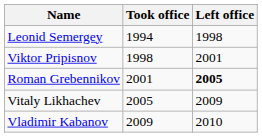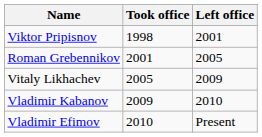 <table class="wikitable">
 <tr>
 <th>Name</th>
 <th>Took office</th>
 <th>Left office</th>
-</tr>
-<tr>
-<td><a href='#'>Leonid Semergey</a></td>
-<td>1994</td>
-<td>1998</td>
 </tr>
 <tr>
 <td><a href='#'>Viktor Pripisnov</a></td>
 <td>1998</td>
 <td>2001</td>
 </tr>
 <tr>
 <td><a href='#'>Roman Grebennikov</a></td>
 <td>2001</td>
-<td><strong>2005</strong></td>
+<td>2005</td>
 </tr>
 <tr>
 <td>Vitaly Likhachev</td>
 <td>2005</td>
 <td>2009</td>
 </tr>
 <tr>
 <td><a href='#'>Vladimir Kabanov</a></td>
 <td>2009</td>
 <td>2010</td>
 </tr>
+<tr>
+<td><a href='#'>Vladimir Efimov</a></td>
+<td>2010</td>
+<td>Present</td>
+</tr>
 </table>
